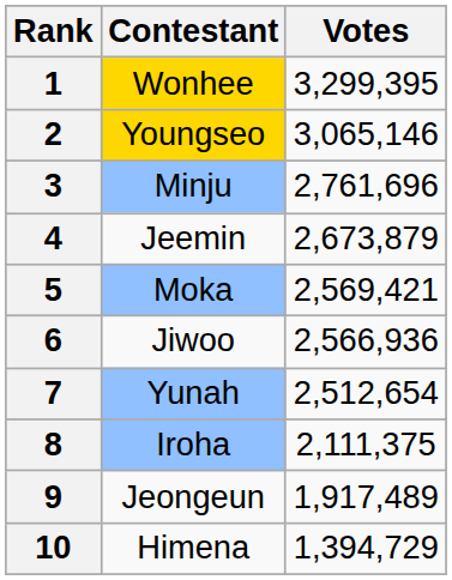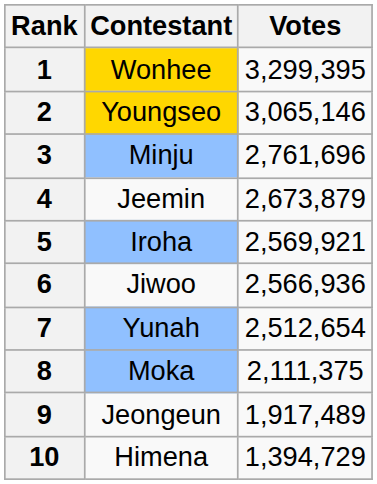 <table class="wikitable sortable" style="text-align: center">
 <tr>
 <th>Rank</th>
 <th>Contestant</th>
 <th>Votes</th>
 </tr>
 <tr>
 <th>1</th>
 <td style="background:#FFD700">Wonhee</td>
 <td>3,299,395</td>
 </tr>
 <tr>
 <th>2</th>
 <td style="background:#FFD700">Youngseo</td>
 <td>3,065,146</td>
 </tr>
 <tr>
 <th>3</th>
 <td style="background:#90C0FF">Minju</td>
 <td>2,761,696</td>
 </tr>
 <tr>
 <th>4</th>
 <td>Jeemin</td>
 <td>2,673,879</td>
 </tr>
 <tr>
 <th>5</th>
-<td style="background:#90C0FF">Moka</td>
-<td>2,569,421</td>
+<td style="background:#90C0FF">Iroha</td>
+<td>2,569,921</td>
 </tr>
 <tr>
 <th>6</th>
 <td>Jiwoo</td>
 <td>2,566,936</td>
 </tr>
 <tr>
 <th>7</th>
 <td style="background:#90C0FF">Yunah</td>
 <td>2,512,654</td>
 </tr>
 <tr>
 <th>8</th>
-<td style="background:#90C0FF">Iroha</td>
+<td style="background:#90C0FF">Moka</td>
 <td>2,111,375</td>
 </tr>
 <tr>
 <th>9</th>
 <td>Jeongeun</td>
 <td>1,917,489</td>
 </tr>
 <tr>
 <th>10</th>
 <td>Himena</td>
 <td>1,394,729</td>
 </tr>
 </table>
